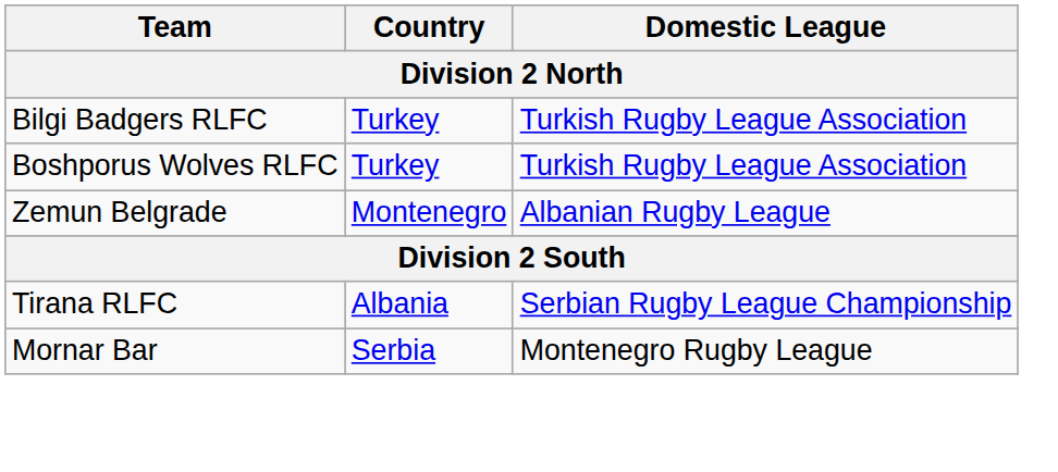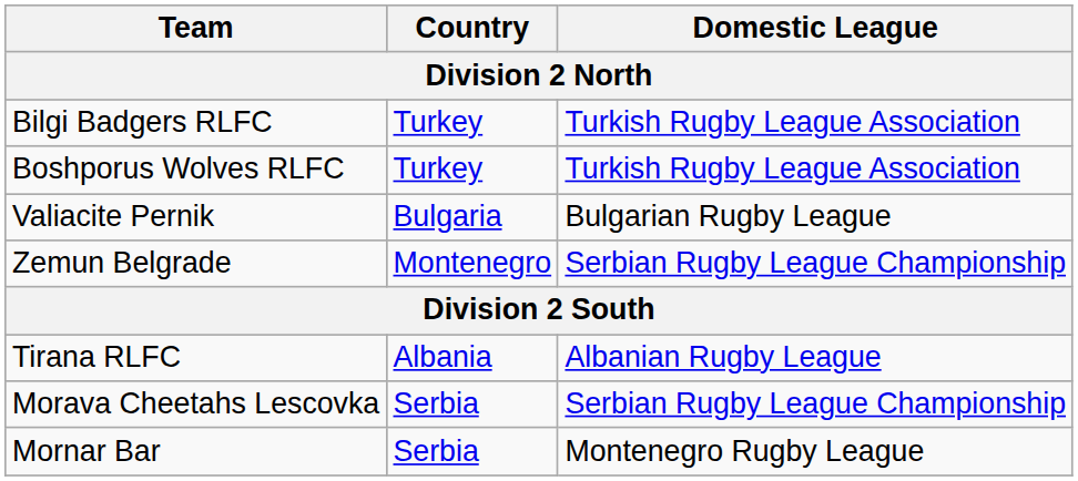 <table class="wikitable">
 <tr>
 <th>Team</th>
 <th>Country</th>
 <th>Domestic League</th>
 </tr>
 <tr>
 <th colspan="3">Division 2 North</th>
 </tr>
 <tr>
 <td> Bilgi Badgers RLFC</td>
 <td><a href='#'>Turkey</a></td>
 <td><a href='#'>Turkish Rugby League Association</a></td>
 </tr>
 <tr>
 <td> Boshporus Wolves RLFC</td>
 <td><a href='#'>Turkey</a></td>
 <td><a href='#'>Turkish Rugby League Association</a></td>
 </tr>
 <tr>
+<td> Valiacite Pernik</td>
+<td><a href='#'>Bulgaria</a></td>
+<td>Bulgarian Rugby League</td>
+</tr>
+<tr>
 <td> Zemun Belgrade</td>
 <td><a href='#'>Montenegro</a></td>
-<td><a href='#'>Albanian Rugby League</a></td>
+<td><a href='#'>Serbian Rugby League Championship</a></td>
 </tr>
 <tr>
 <th colspan="3">Division 2 South</th>
 </tr>
 <tr>
 <td> Tirana RLFC</td>
 <td><a href='#'>Albania</a></td>
+<td><a href='#'>Albanian Rugby League</a></td>
+</tr>
+<tr>
+<td> Morava Cheetahs Lescovka</td>
+<td><a href='#'>Serbia</a></td>
 <td><a href='#'>Serbian Rugby League Championship</a></td>
 </tr>
 <tr>
 <td> Mornar Bar</td>
 <td><a href='#'>Serbia</a></td>
 <td>Montenegro Rugby League</td>
 </tr>
 </table>
